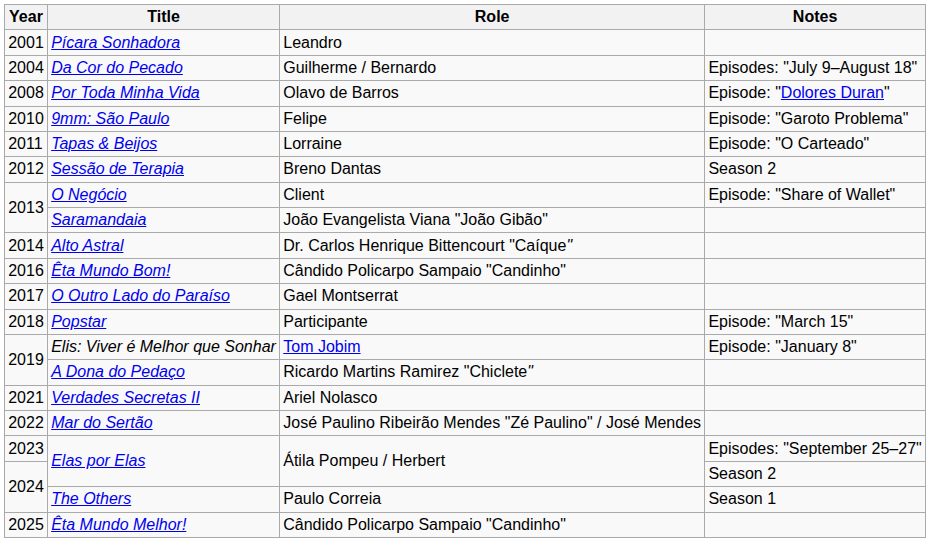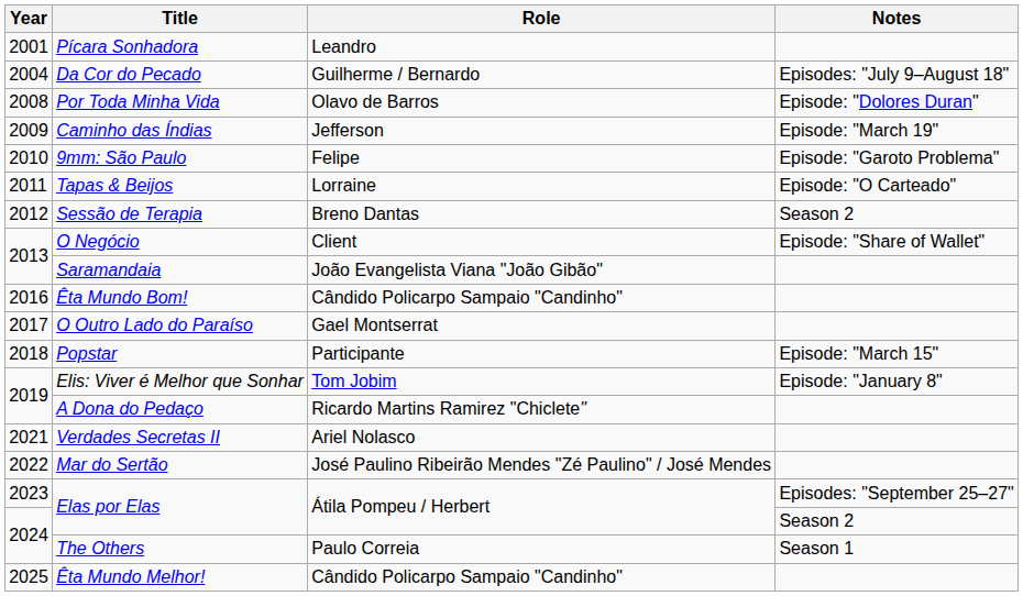 <table class="wikitable">
 <tr>
 <th>Year</th>
 <th>Title</th>
 <th>Role</th>
 <th>Notes</th>
 </tr>
 <tr>
 <td>2001</td>
 <td><em><a href='#'>Pícara Sonhadora</a></em></td>
 <td>Leandro</td>
 <td></td>
 </tr>
 <tr>
 <td>2004</td>
 <td><em><a href='#'>Da Cor do Pecado</a></em></td>
 <td>Guilherme / Bernardo</td>
 <td>Episodes: "July 9–August 18"</td>
 </tr>
 <tr>
 <td>2008</td>
 <td><em><a href='#'>Por Toda Minha Vida</a></em></td>
 <td>Olavo de Barros</td>
 <td>Episode: "<a href='#'>Dolores Duran</a>"</td>
+</tr>
+<tr>
+<td>2009</td>
+<td><em><a href='#'>Caminho das Índias</a></em></td>
+<td>Jefferson</td>
+<td>Episode: "March 19"</td>
 </tr>
 <tr>
 <td>2010</td>
 <td><em><a href='#'>9mm: São Paulo</a></em></td>
 <td>Felipe</td>
 <td>Episode: "Garoto Problema"</td>
 </tr>
 <tr>
 <td>2011</td>
 <td><em><a href='#'>Tapas & Beijos</a></em></td>
 <td>Lorraine</td>
 <td>Episode: "O Carteado"</td>
 </tr>
 <tr>
 <td>2012</td>
 <td><em><a href='#'>Sessão de Terapia</a></em></td>
 <td>Breno Dantas</td>
 <td>Season 2</td>
 </tr>
 <tr>
 <td rowspan="2">2013</td>
 <td><em><a href='#'>O Negócio</a></em></td>
 <td>Client</td>
 <td>Episode: "Share of Wallet"</td>
 </tr>
 <tr>
 <td><em><a href='#'>Saramandaia</a></em></td>
 <td>João Evangelista Viana "João Gibão"</td>
-<td></td>
-</tr>
-<tr>
-<td>2014</td>
-<td><em><a href='#'>Alto Astral</a></em></td>
-<td>Dr. Carlos Henrique Bittencourt "Caíque<em>"</em></td>
 <td></td>
 </tr>
 <tr>
 <td>2016</td>
 <td><em><a href='#'>Êta Mundo Bom!</a></em></td>
 <td>Cândido Policarpo Sampaio "Candinho"</td>
 <td></td>
 </tr>
 <tr>
 <td>2017</td>
 <td><em><a href='#'>O Outro Lado do Paraíso</a></em></td>
 <td>Gael Montserrat</td>
 <td></td>
 </tr>
 <tr>
 <td>2018</td>
 <td><em><a href='#'>Popstar</a></em></td>
 <td>Participante</td>
 <td>Episode: "March 15"</td>
 </tr>
 <tr>
 <td rowspan="2">2019</td>
 <td><em>Elis: Viver é Melhor que Sonhar</em></td>
 <td><a href='#'>Tom Jobim</a></td>
 <td>Episode: "January 8"</td>
 </tr>
 <tr>
 <td><em><a href='#'>A Dona do Pedaço</a></em></td>
 <td>Ricardo Martins Ramirez "Chiclete<em>"</em></td>
 <td></td>
 </tr>
 <tr>
 <td>2021</td>
 <td><em><a href='#'>Verdades Secretas II</a></em></td>
 <td>Ariel Nolasco</td>
 <td></td>
 </tr>
 <tr>
 <td>2022</td>
 <td><em><a href='#'>Mar do Sertão</a></em></td>
 <td>José Paulino Ribeirão Mendes "Zé Paulino" / José Mendes</td>
 <td></td>
 </tr>
 <tr>
 <td>2023</td>
 <td rowspan="2"><em><a href='#'>Elas por Elas</a></em></td>
 <td rowspan="2">Átila Pompeu / Herbert</td>
 <td>Episodes: "September 25–27"</td>
 </tr>
 <tr>
 <td rowspan="2">2024</td>
 <td>Season 2</td>
 </tr>
 <tr>
 <td><em><a href='#'>The Others</a></em></td>
 <td>Paulo Correia</td>
 <td>Season 1</td>
 </tr>
 <tr>
 <td>2025</td>
 <td><em><a href='#'>Êta Mundo Melhor!</a></em></td>
 <td>Cândido Policarpo Sampaio "Candinho"</td>
 <td></td>
 </tr>
 </table>
